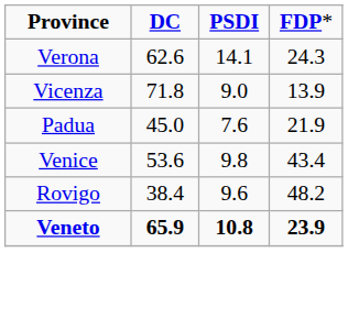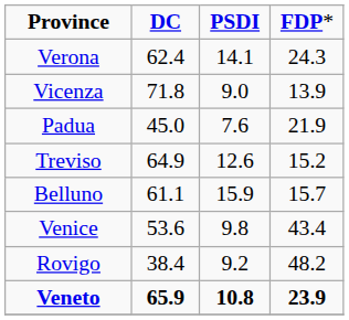 <table class="wikitable" style="text-align:center; width:250px">
 <tr>
 <td style="width:100px"><strong>Province</strong></td>
 <td style="width:50px"><strong><a href='#'>DC</a></strong></td>
 <td style="width:50px"><strong><a href='#'>PSDI</a></strong></td>
 <td style="width:50px"><strong><a href='#'>FDP</a></strong>*</td>
 </tr>
 <tr>
 <td><a href='#'>Verona</a></td>
-<td>62.6</td>
+<td>62.4</td>
 <td>14.1</td>
 <td>24.3</td>
 </tr>
 <tr>
 <td><a href='#'>Vicenza</a></td>
 <td>71.8</td>
 <td>9.0</td>
 <td>13.9</td>
 </tr>
 <tr>
 <td><a href='#'>Padua</a></td>
 <td>45.0</td>
 <td>7.6</td>
 <td>21.9</td>
 </tr>
 <tr>
+<td><a href='#'>Treviso</a></td>
+<td>64.9</td>
+<td>12.6</td>
+<td>15.2</td>
+</tr>
+<tr>
+<td><a href='#'>Belluno</a></td>
+<td>61.1</td>
+<td>15.9</td>
+<td>15.7</td>
+</tr>
+<tr>
 <td><a href='#'>Venice</a></td>
 <td>53.6</td>
 <td>9.8</td>
 <td>43.4</td>
 </tr>
 <tr>
 <td><a href='#'>Rovigo</a></td>
 <td>38.4</td>
-<td>9.6</td>
+<td>9.2</td>
 <td>48.2</td>
 </tr>
 <tr>
 <td><strong><a href='#'>Veneto</a></strong></td>
 <td><strong>65.9</strong></td>
 <td><strong>10.8</strong></td>
 <td><strong>23.9</strong></td>
 </tr>
 <tr>
 </tr>
 </table>
